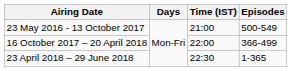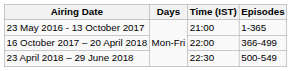 <table class="wikitable">
 <tr>
 <th>Airing Date</th>
 <th>Days</th>
 <th>Time (IST)</th>
 <th>Episodes</th>
 </tr>
 <tr>
 <td>23 May 2016 - 13 October 2017</td>
 <td rowspan="3">Mon-Fri</td>
 <td>21:00</td>
-<td>500-549</td>
+<td>1-365</td>
 </tr>
 <tr>
 <td>16 October 2017 – 20 April 2018</td>
 <td>22:00</td>
 <td>366-499</td>
 </tr>
 <tr>
 <td>23 April 2018 – 29 June 2018</td>
 <td>22:30</td>
-<td>1-365</td>
+<td>500-549</td>
 </tr>
 </table>
